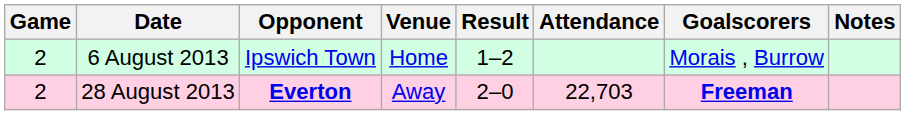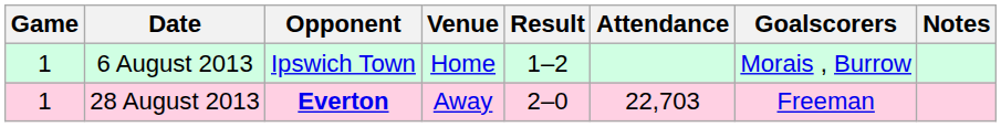 <table class="wikitable" style="text-align:center;">
 <tr>
 <th>Game</th>
 <th>Date</th>
 <th>Opponent</th>
 <th>Venue</th>
 <th>Result</th>
 <th>Attendance</th>
 <th>Goalscorers</th>
 <th>Notes</th>
 </tr>
 <tr style="background: #d0ffe3;">
-<td align="center">2</td>
+<td align="center">1</td>
 <td>6 August 2013</td>
 <td><a href='#'>Ipswich Town</a></td>
 <td><a href='#'>Home</a></td>
 <td>1–2 <small> </small></td>
 <td></td>
 <td><a href='#'>Morais</a> , <a href='#'>Burrow</a></td>
 <td></td>
 </tr>
 <tr style="background: #ffd0e3;">
-<td align="center">2</td>
+<td align="center">1</td>
 <td>28 August 2013</td>
 <td><strong><a href='#'>Everton</a></strong></td>
 <td><a href='#'>Away</a></td>
 <td>2–0</td>
 <td>22,703</td>
-<td><strong><a href='#'>Freeman</a></strong></td>
+<td><a href='#'>Freeman</a></td>
 <td></td>
 </tr>
 </table>
